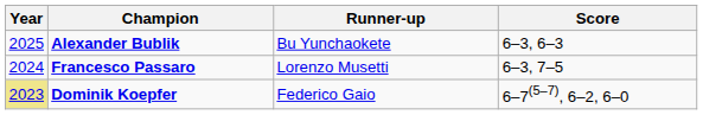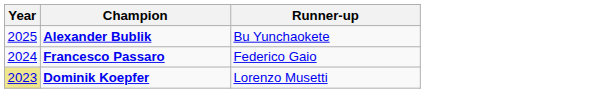 <table class="wikitable" style="font-size:90%">
 <tr>
 <th>Year</th>
 <th width="200">Champion</th>
 <th width="200">Runner-up</th>
-<th width="175">Score</th>
 </tr>
 <tr>
 <td><a href='#'>2025</a></td>
 <td> <strong><a href='#'>Alexander Bublik</a></strong></td>
 <td> <a href='#'>Bu Yunchaokete</a></td>
-<td>6–3, 6–3</td>
 </tr>
 <tr>
 <td><a href='#'>2024</a></td>
 <td> <strong><a href='#'>Francesco Passaro</a></strong></td>
-<td> <a href='#'>Lorenzo Musetti</a></td>
-<td>6–3, 7–5</td>
+<td> <a href='#'>Federico Gaio</a></td>
 </tr>
 <tr>
 <td style="background: khaki;"><a href='#'>2023</a></td>
 <td> <strong><a href='#'>Dominik Koepfer</a></strong></td>
-<td> <a href='#'>Federico Gaio</a></td>
-<td>6–7<sup>(5–7)</sup>, 6–2, 6–0</td>
+<td> <a href='#'>Lorenzo Musetti</a></td>
 </tr>
 </table>
